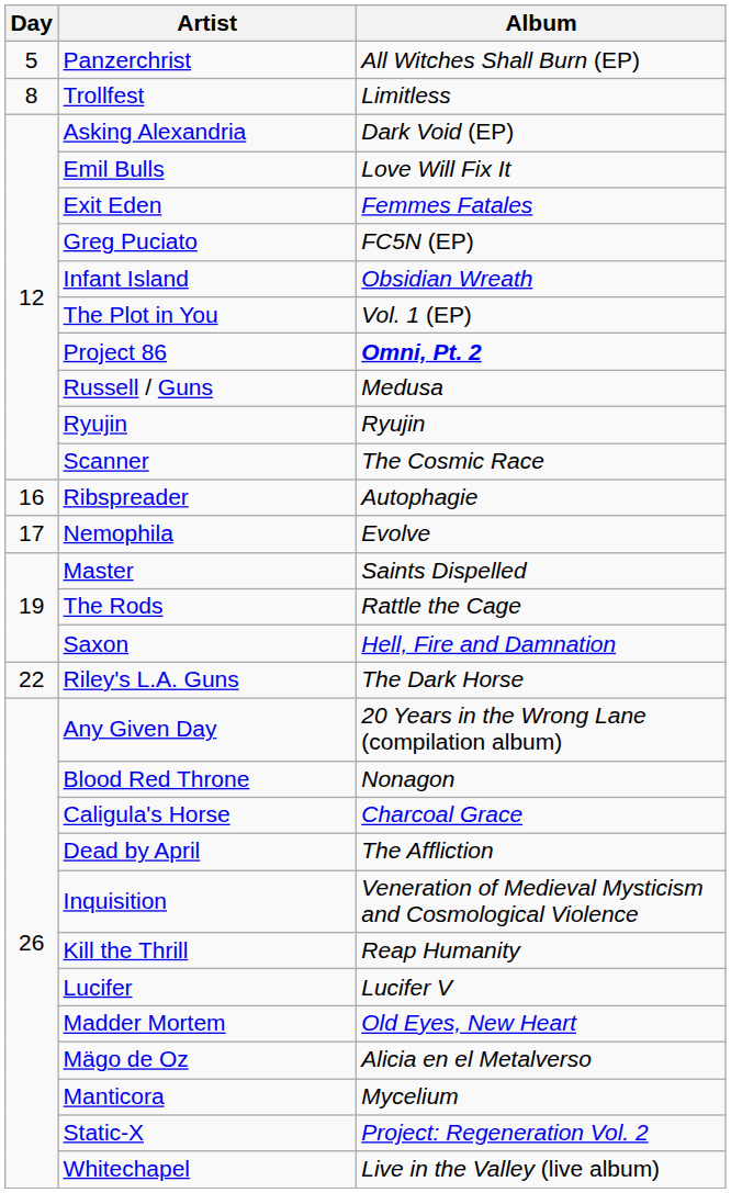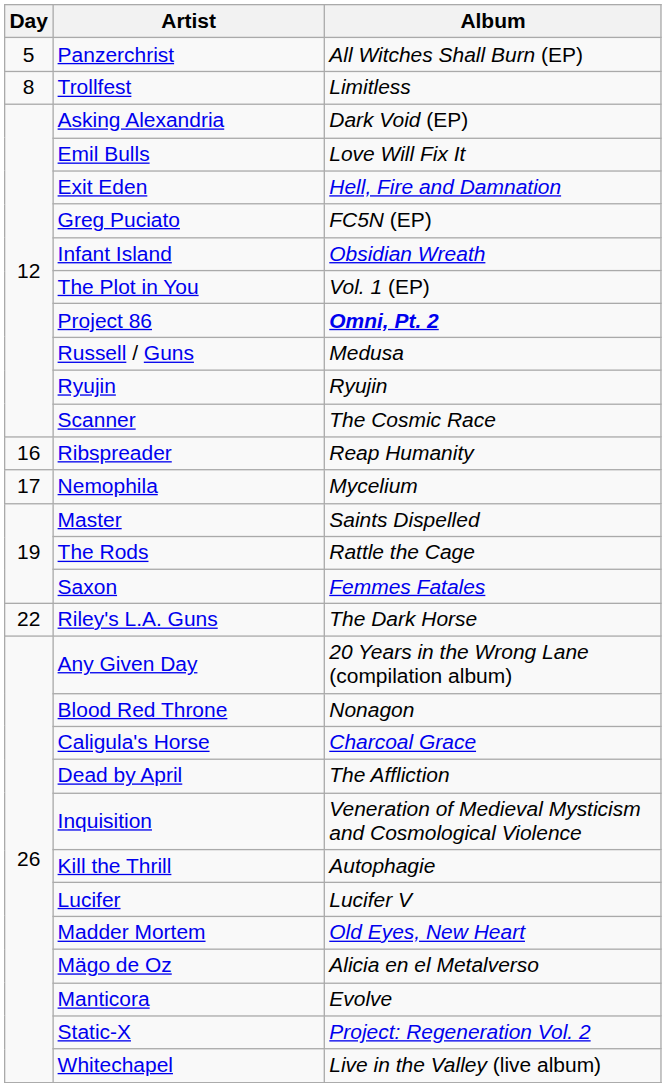 <table class="wikitable" id="table_January">
 <tr>
 <th style="width:20px;">Day</th>
 <th style="width:200px;">Artist</th>
 <th style="width:250px;">Album</th>
 </tr>
 <tr>
 <td style="text-align:center;" rowspan="1">5</td>
 <td><a href='#'>Panzerchrist</a></td>
 <td><em>All Witches Shall Burn</em> (EP)</td>
 </tr>
 <tr>
 <td style="text-align:center;" rowspan="1">8</td>
 <td><a href='#'>Trollfest</a></td>
 <td><em>Limitless</em></td>
 </tr>
 <tr>
 <td style="text-align:center;" rowspan="10">12</td>
 <td><a href='#'>Asking Alexandria</a></td>
 <td><em>Dark Void</em> (EP)</td>
 </tr>
 <tr>
 <td><a href='#'>Emil Bulls</a></td>
 <td><em>Love Will Fix It</em></td>
 </tr>
 <tr>
 <td><a href='#'>Exit Eden</a></td>
-<td><em><a href='#'>Femmes Fatales</a></em></td>
+<td><em><a href='#'>Hell, Fire and Damnation</a></em></td>
 </tr>
 <tr>
 <td><a href='#'>Greg Puciato</a></td>
 <td><em>FC5N</em> (EP)</td>
 </tr>
 <tr>
 <td><a href='#'>Infant Island</a></td>
 <td><em><a href='#'>Obsidian Wreath</a></em></td>
 </tr>
 <tr>
 <td><a href='#'>The Plot in You</a></td>
 <td><em>Vol. 1</em> (EP)</td>
 </tr>
 <tr>
 <td><a href='#'>Project 86</a></td>
 <td><strong><em><a href='#'>Omni, Pt. 2</a></em></strong></td>
 </tr>
 <tr>
 <td><a href='#'>Russell</a> / <a href='#'>Guns</a></td>
 <td><em>Medusa</em></td>
 </tr>
 <tr>
 <td><a href='#'>Ryujin</a></td>
 <td><em>Ryujin</em></td>
 </tr>
 <tr>
 <td><a href='#'>Scanner</a></td>
 <td><em>The Cosmic Race</em></td>
 </tr>
 <tr>
 <td style="text-align:center;" rowspan="1">16</td>
 <td><a href='#'>Ribspreader</a></td>
-<td><em>Autophagie</em></td>
+<td><em>Reap Humanity</em></td>
 </tr>
 <tr>
 <td style="text-align:center;" rowspan="1">17</td>
 <td><a href='#'>Nemophila</a></td>
-<td><em>Evolve</em></td>
+<td><em>Mycelium</em></td>
 </tr>
 <tr>
 <td style="text-align:center;" rowspan="3">19</td>
 <td><a href='#'>Master</a></td>
 <td><em>Saints Dispelled</em></td>
 </tr>
 <tr>
 <td><a href='#'>The Rods</a></td>
 <td><em>Rattle the Cage</em></td>
 </tr>
 <tr>
 <td><a href='#'>Saxon</a></td>
-<td><em><a href='#'>Hell, Fire and Damnation</a></em></td>
+<td><em><a href='#'>Femmes Fatales</a></em></td>
 </tr>
 <tr>
 <td style="text-align:center;" rowspan="1">22</td>
 <td><a href='#'>Riley's L.A. Guns</a></td>
 <td><em>The Dark Horse</em></td>
 </tr>
 <tr>
 <td style="text-align:center;" rowspan="12">26</td>
 <td><a href='#'>Any Given Day</a></td>
 <td><em>20 Years in the Wrong Lane</em> (compilation album)</td>
 </tr>
 <tr>
 <td><a href='#'>Blood Red Throne</a></td>
 <td><em>Nonagon</em></td>
 </tr>
 <tr>
 <td><a href='#'>Caligula's Horse</a></td>
 <td><em><a href='#'>Charcoal Grace</a></em></td>
 </tr>
 <tr>
 <td><a href='#'>Dead by April</a></td>
 <td><em>The Affliction</em></td>
 </tr>
 <tr>
 <td><a href='#'>Inquisition</a></td>
 <td><em>Veneration of Medieval Mysticism and Cosmological Violence</em></td>
 </tr>
 <tr>
 <td><a href='#'>Kill the Thrill</a></td>
-<td><em>Reap Humanity</em></td>
+<td><em>Autophagie</em></td>
 </tr>
 <tr>
 <td><a href='#'>Lucifer</a></td>
 <td><em>Lucifer V</em></td>
 </tr>
 <tr>
 <td><a href='#'>Madder Mortem</a></td>
 <td><em><a href='#'>Old Eyes, New Heart</a></em></td>
 </tr>
 <tr>
 <td><a href='#'>Mägo de Oz</a></td>
 <td><em>Alicia en el Metalverso</em></td>
 </tr>
 <tr>
 <td><a href='#'>Manticora</a></td>
-<td><em>Mycelium</em></td>
+<td><em>Evolve</em></td>
 </tr>
 <tr>
 <td><a href='#'>Static-X</a></td>
 <td><em><a href='#'>Project: Regeneration Vol. 2</a></em></td>
 </tr>
 <tr>
 <td><a href='#'>Whitechapel</a></td>
 <td><em>Live in the Valley</em> (live album)</td>
 </tr>
 <tr>
 </tr>
 </table>
